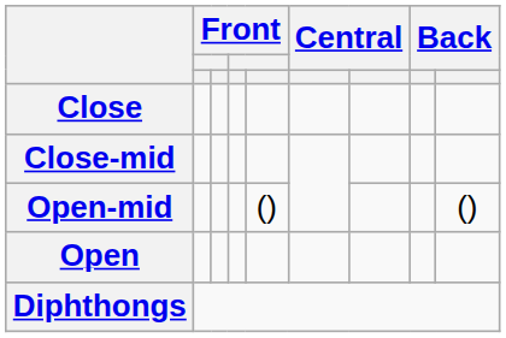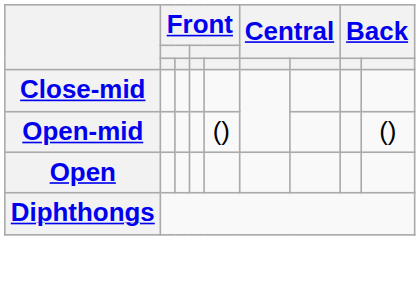 <table class="wikitable" style="margin:aut">
 <tr>
 <th rowspan="3"></th>
 <th colspan="4"><a href='#'>Front</a></th>
 <th colspan="2" rowspan="2"><a href='#'>Central</a></th>
 <th colspan="2" rowspan="2"><a href='#'>Back</a></th>
 </tr>
 <tr>
 <th colspan="2"></th>
 <th colspan="2"></th>
 </tr>
 <tr>
 <th></th>
 <th></th>
 <th></th>
 <th></th>
 <th></th>
 <th></th>
 <th></th>
 <th></th>
-</tr>
-<tr align="center">
-<th><a href='#'>Close</a></th>
-<td></td>
-<td></td>
-<td></td>
-<td></td>
-<td></td>
-<td></td>
-<td></td>
-<td></td>
 </tr>
 <tr align="center">
 <th><a href='#'>Close-mid</a></th>
 <td></td>
 <td></td>
 <td></td>
 <td></td>
 <td rowspan="2"></td>
 <td></td>
 <td></td>
 <td></td>
 </tr>
 <tr align="center">
 <th><a href='#'>Open-mid</a></th>
 <td></td>
 <td></td>
 <td></td>
 <td>()</td>
 <td></td>
 <td></td>
 <td>()</td>
 </tr>
 <tr align="center">
 <th><a href='#'>Open</a></th>
 <td></td>
 <td></td>
 <td></td>
 <td></td>
 <td></td>
 <td></td>
 <td></td>
 <td></td>
 </tr>
 <tr align="center">
 <th><a href='#'>Diphthongs</a></th>
 <td colspan="8"></td>
 </tr>
 </table>
